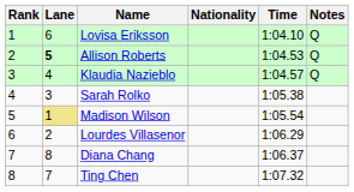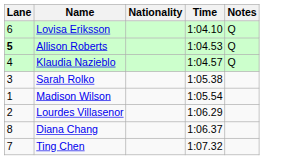 <table class="wikitable">
 <tr>
-<th>Rank</th>
 <th>Lane</th>
 <th>Name</th>
 <th>Nationality</th>
 <th>Time</th>
 <th>Notes</th>
 </tr>
 <tr bgcolor=ccffcc>
-<td>1</td>
 <td>6</td>
 <td><a href='#'>Lovisa Eriksson</a></td>
 <td></td>
 <td>1:04.10</td>
 <td>Q</td>
 </tr>
 <tr bgcolor=ccffcc>
-<td>2</td>
 <td><strong>5</strong></td>
 <td><a href='#'>Allison Roberts</a></td>
 <td></td>
 <td>1:04.53</td>
 <td>Q</td>
 </tr>
 <tr bgcolor=ccffcc>
-<td>3</td>
 <td>4</td>
 <td><a href='#'>Klaudia Nazieblo</a></td>
 <td></td>
 <td>1:04.57</td>
 <td>Q</td>
 </tr>
 <tr>
-<td>4</td>
 <td>3</td>
 <td><a href='#'>Sarah Rolko</a></td>
 <td></td>
 <td>1:05.38</td>
 <td></td>
 </tr>
 <tr>
-<td>5</td>
-<td style="background: khaki;">1</td>
+<td>1</td>
 <td><a href='#'>Madison Wilson</a></td>
 <td></td>
 <td>1:05.54</td>
 <td></td>
 </tr>
 <tr>
-<td>6</td>
 <td>2</td>
 <td><a href='#'>Lourdes Villasenor</a></td>
 <td></td>
 <td>1:06.29</td>
 <td></td>
 </tr>
 <tr>
-<td>7</td>
 <td>8</td>
 <td><a href='#'>Diana Chang</a></td>
 <td></td>
 <td>1:06.37</td>
 <td></td>
 </tr>
 <tr>
-<td>8</td>
 <td>7</td>
 <td><a href='#'>Ting Chen</a></td>
 <td></td>
 <td>1:07.32</td>
 <td></td>
 </tr>
 </table>
